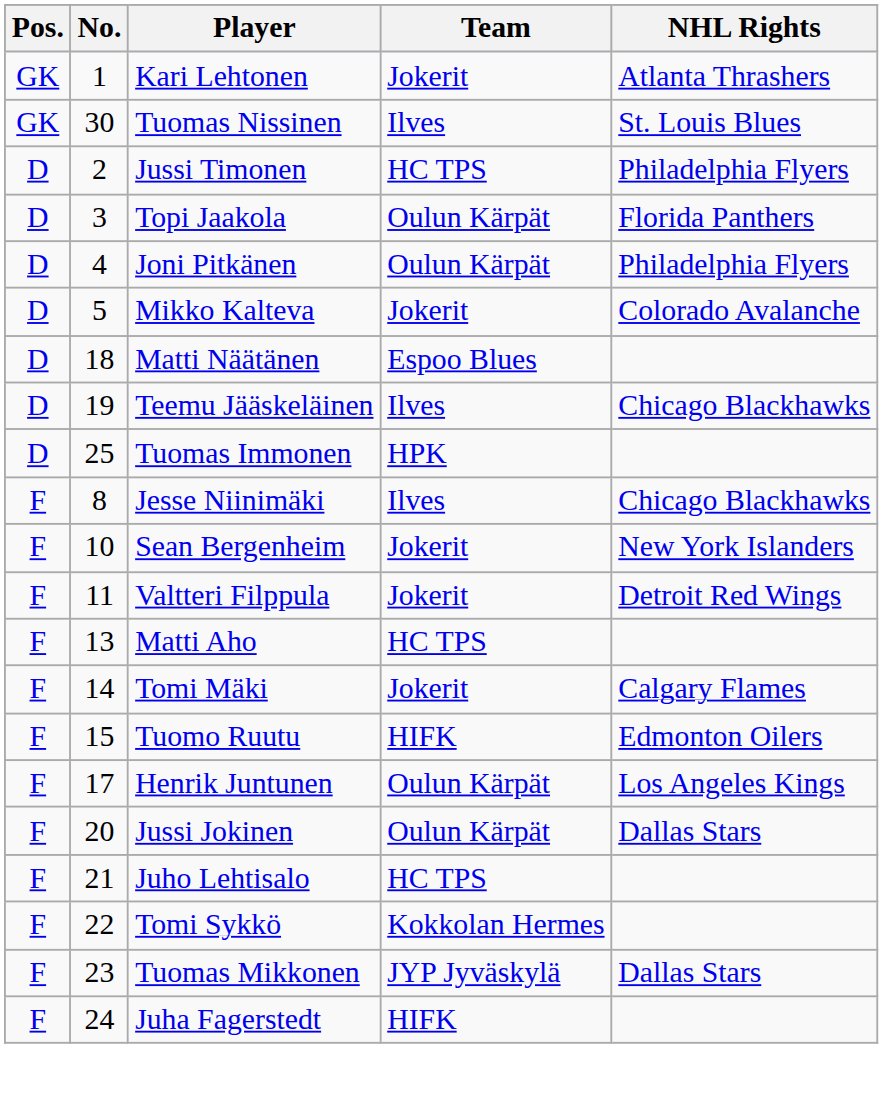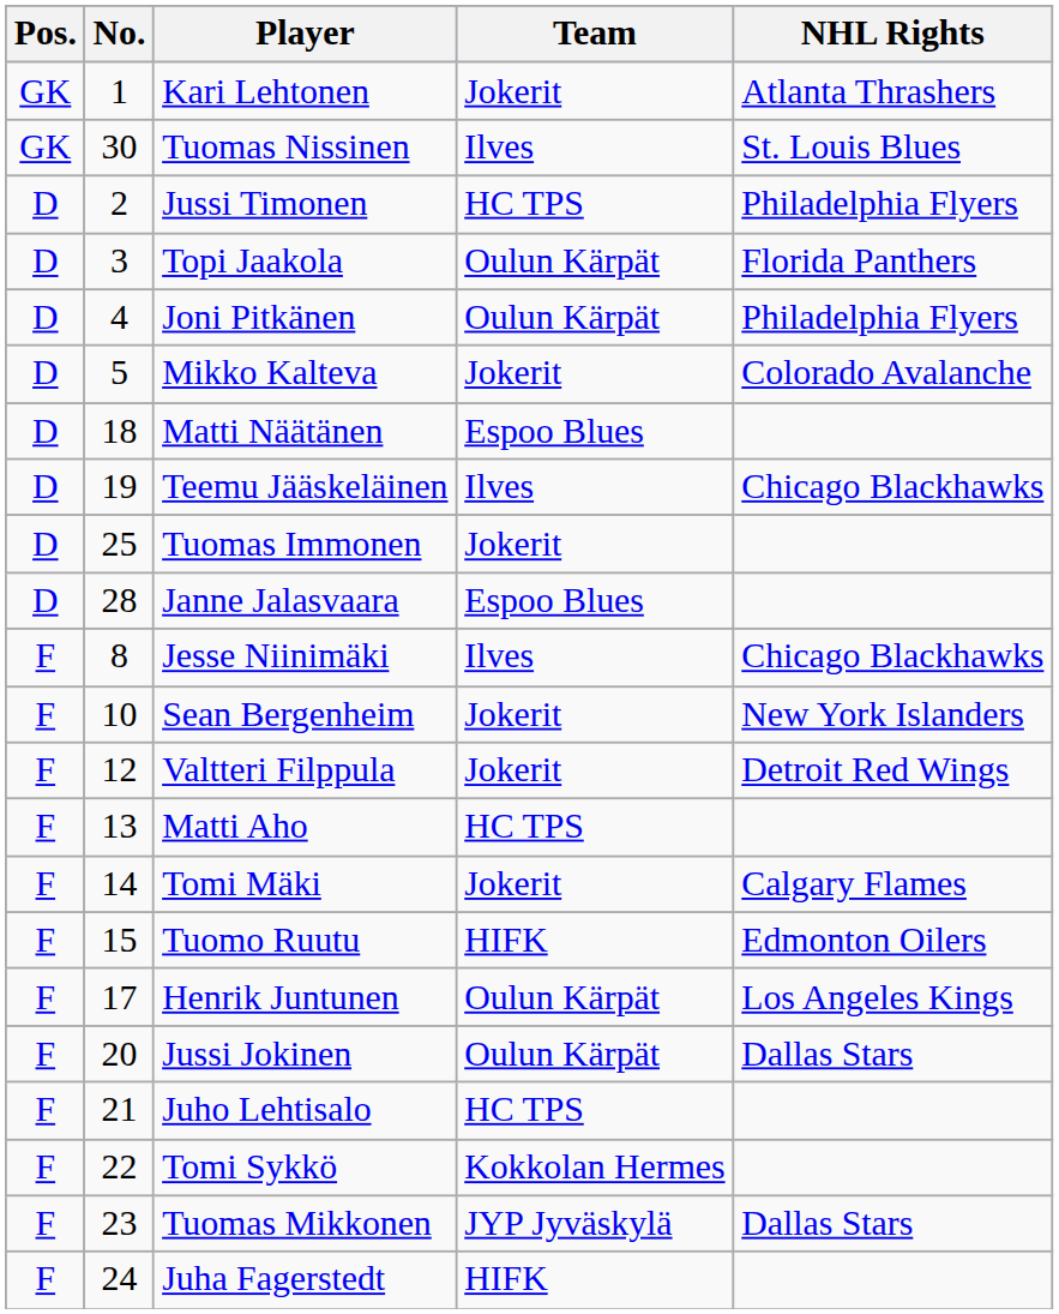 <table class="wikitable sortable">
 <tr style="background:#aad0ff;">
 <th>Pos.</th>
 <th>No.</th>
 <th>Player</th>
 <th>Team</th>
 <th>NHL Rights</th>
 </tr>
 <tr>
 <td style="text-align:center;"><a href='#'>GK</a></td>
 <td style="text-align:center;">1</td>
 <td><a href='#'>Kari Lehtonen</a></td>
 <td> <a href='#'>Jokerit</a></td>
 <td><a href='#'>Atlanta Thrashers</a></td>
 </tr>
 <tr>
 <td style="text-align:center;"><a href='#'>GK</a></td>
 <td style="text-align:center;">30</td>
 <td><a href='#'>Tuomas Nissinen</a></td>
 <td> <a href='#'>Ilves</a></td>
 <td><a href='#'>St. Louis Blues</a></td>
 </tr>
 <tr>
 <td style="text-align:center;"><a href='#'>D</a></td>
 <td style="text-align:center;">2</td>
 <td><a href='#'>Jussi Timonen</a></td>
 <td> <a href='#'>HC TPS</a></td>
 <td><a href='#'>Philadelphia Flyers</a></td>
 </tr>
 <tr>
 <td style="text-align:center;"><a href='#'>D</a></td>
 <td style="text-align:center;">3</td>
 <td><a href='#'>Topi Jaakola</a></td>
 <td> <a href='#'>Oulun Kärpät</a></td>
 <td><a href='#'>Florida Panthers</a></td>
 </tr>
 <tr>
 <td style="text-align:center;"><a href='#'>D</a></td>
 <td style="text-align:center;">4</td>
 <td><a href='#'>Joni Pitkänen</a></td>
 <td> <a href='#'>Oulun Kärpät</a></td>
 <td><a href='#'>Philadelphia Flyers</a></td>
 </tr>
 <tr>
 <td style="text-align:center;"><a href='#'>D</a></td>
 <td style="text-align:center;">5</td>
 <td><a href='#'>Mikko Kalteva</a></td>
 <td> <a href='#'>Jokerit</a></td>
 <td><a href='#'>Colorado Avalanche</a></td>
 </tr>
 <tr>
 <td style="text-align:center;"><a href='#'>D</a></td>
 <td style="text-align:center;">18</td>
 <td><a href='#'>Matti Näätänen</a></td>
 <td> <a href='#'>Espoo Blues</a></td>
 <td></td>
 </tr>
 <tr>
 <td style="text-align:center;"><a href='#'>D</a></td>
 <td style="text-align:center;">19</td>
 <td><a href='#'>Teemu Jääskeläinen</a></td>
 <td> <a href='#'>Ilves</a></td>
 <td><a href='#'>Chicago Blackhawks</a></td>
 </tr>
 <tr>
 <td style="text-align:center;"><a href='#'>D</a></td>
 <td style="text-align:center;">25</td>
 <td><a href='#'>Tuomas Immonen</a></td>
-<td> <a href='#'>HPK</a></td>
+<td> <a href='#'>Jokerit</a></td>
+<td></td>
+</tr>
+<tr>
+<td style="text-align:center;"><a href='#'>D</a></td>
+<td style="text-align:center;">28</td>
+<td><a href='#'>Janne Jalasvaara</a></td>
+<td> <a href='#'>Espoo Blues</a></td>
 <td></td>
 </tr>
 <tr>
 <td style="text-align:center;"><a href='#'>F</a></td>
 <td style="text-align:center;">8</td>
 <td><a href='#'>Jesse Niinimäki</a></td>
 <td> <a href='#'>Ilves</a></td>
 <td><a href='#'>Chicago Blackhawks</a></td>
 </tr>
 <tr>
 <td style="text-align:center;"><a href='#'>F</a></td>
 <td style="text-align:center;">10</td>
 <td><a href='#'>Sean Bergenheim</a></td>
 <td> <a href='#'>Jokerit</a></td>
 <td><a href='#'>New York Islanders</a></td>
 </tr>
 <tr>
 <td style="text-align:center;"><a href='#'>F</a></td>
-<td style="text-align:center;">11</td>
+<td style="text-align:center;">12</td>
 <td><a href='#'>Valtteri Filppula</a></td>
 <td> <a href='#'>Jokerit</a></td>
 <td><a href='#'>Detroit Red Wings</a></td>
 </tr>
 <tr>
 <td style="text-align:center;"><a href='#'>F</a></td>
 <td style="text-align:center;">13</td>
 <td><a href='#'>Matti Aho</a></td>
 <td> <a href='#'>HC TPS</a></td>
 <td></td>
 </tr>
 <tr>
 <td style="text-align:center;"><a href='#'>F</a></td>
 <td style="text-align:center;">14</td>
 <td><a href='#'>Tomi Mäki</a></td>
 <td> <a href='#'>Jokerit</a></td>
 <td><a href='#'>Calgary Flames</a></td>
 </tr>
 <tr>
 <td style="text-align:center;"><a href='#'>F</a></td>
 <td style="text-align:center;">15</td>
 <td><a href='#'>Tuomo Ruutu</a></td>
 <td> <a href='#'>HIFK</a></td>
 <td><a href='#'>Edmonton Oilers</a></td>
 </tr>
 <tr>
 <td style="text-align:center;"><a href='#'>F</a></td>
 <td style="text-align:center;">17</td>
 <td><a href='#'>Henrik Juntunen</a></td>
 <td> <a href='#'>Oulun Kärpät</a></td>
 <td><a href='#'>Los Angeles Kings</a></td>
 </tr>
 <tr>
 <td style="text-align:center;"><a href='#'>F</a></td>
 <td style="text-align:center;">20</td>
 <td><a href='#'>Jussi Jokinen</a></td>
 <td> <a href='#'>Oulun Kärpät</a></td>
 <td><a href='#'>Dallas Stars</a></td>
 </tr>
 <tr>
 <td style="text-align:center;"><a href='#'>F</a></td>
 <td style="text-align:center;">21</td>
 <td><a href='#'>Juho Lehtisalo</a></td>
 <td> <a href='#'>HC TPS</a></td>
 <td></td>
 </tr>
 <tr>
 <td style="text-align:center;"><a href='#'>F</a></td>
 <td style="text-align:center;">22</td>
 <td><a href='#'>Tomi Sykkö</a></td>
 <td> <a href='#'>Kokkolan Hermes</a></td>
 <td></td>
 </tr>
 <tr>
 <td style="text-align:center;"><a href='#'>F</a></td>
 <td style="text-align:center;">23</td>
 <td><a href='#'>Tuomas Mikkonen</a></td>
 <td> <a href='#'>JYP Jyväskylä</a></td>
 <td><a href='#'>Dallas Stars</a></td>
 </tr>
 <tr>
 <td style="text-align:center;"><a href='#'>F</a></td>
 <td style="text-align:center;">24</td>
 <td><a href='#'>Juha Fagerstedt</a></td>
 <td> <a href='#'>HIFK</a></td>
 <td></td>
 </tr>
 </table>
